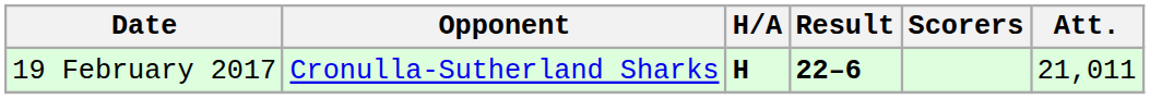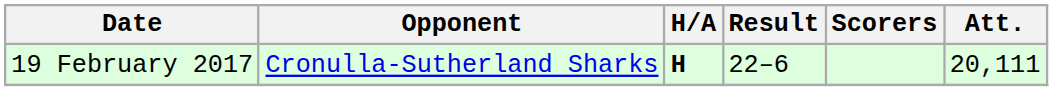 <table class="wikitable" style="font-size:85%;">
 <tr>
 <th>Date</th>
 <th>Opponent</th>
 <th>H/A</th>
 <th>Result</th>
 <th>Scorers</th>
 <th>Att.</th>
 </tr>
 <tr style="background:#ddffdd">
 <td>19 February 2017</td>
 <td> <a href='#'>Cronulla-Sutherland Sharks</a></td>
 <td><strong>H</strong></td>
-<td><strong>22–6</strong></td>
+<td>22–6</td>
 <td></td>
-<td>21,011</td>
+<td>20,111</td>
 </tr>
 <tr>
 </tr>
 </table>
